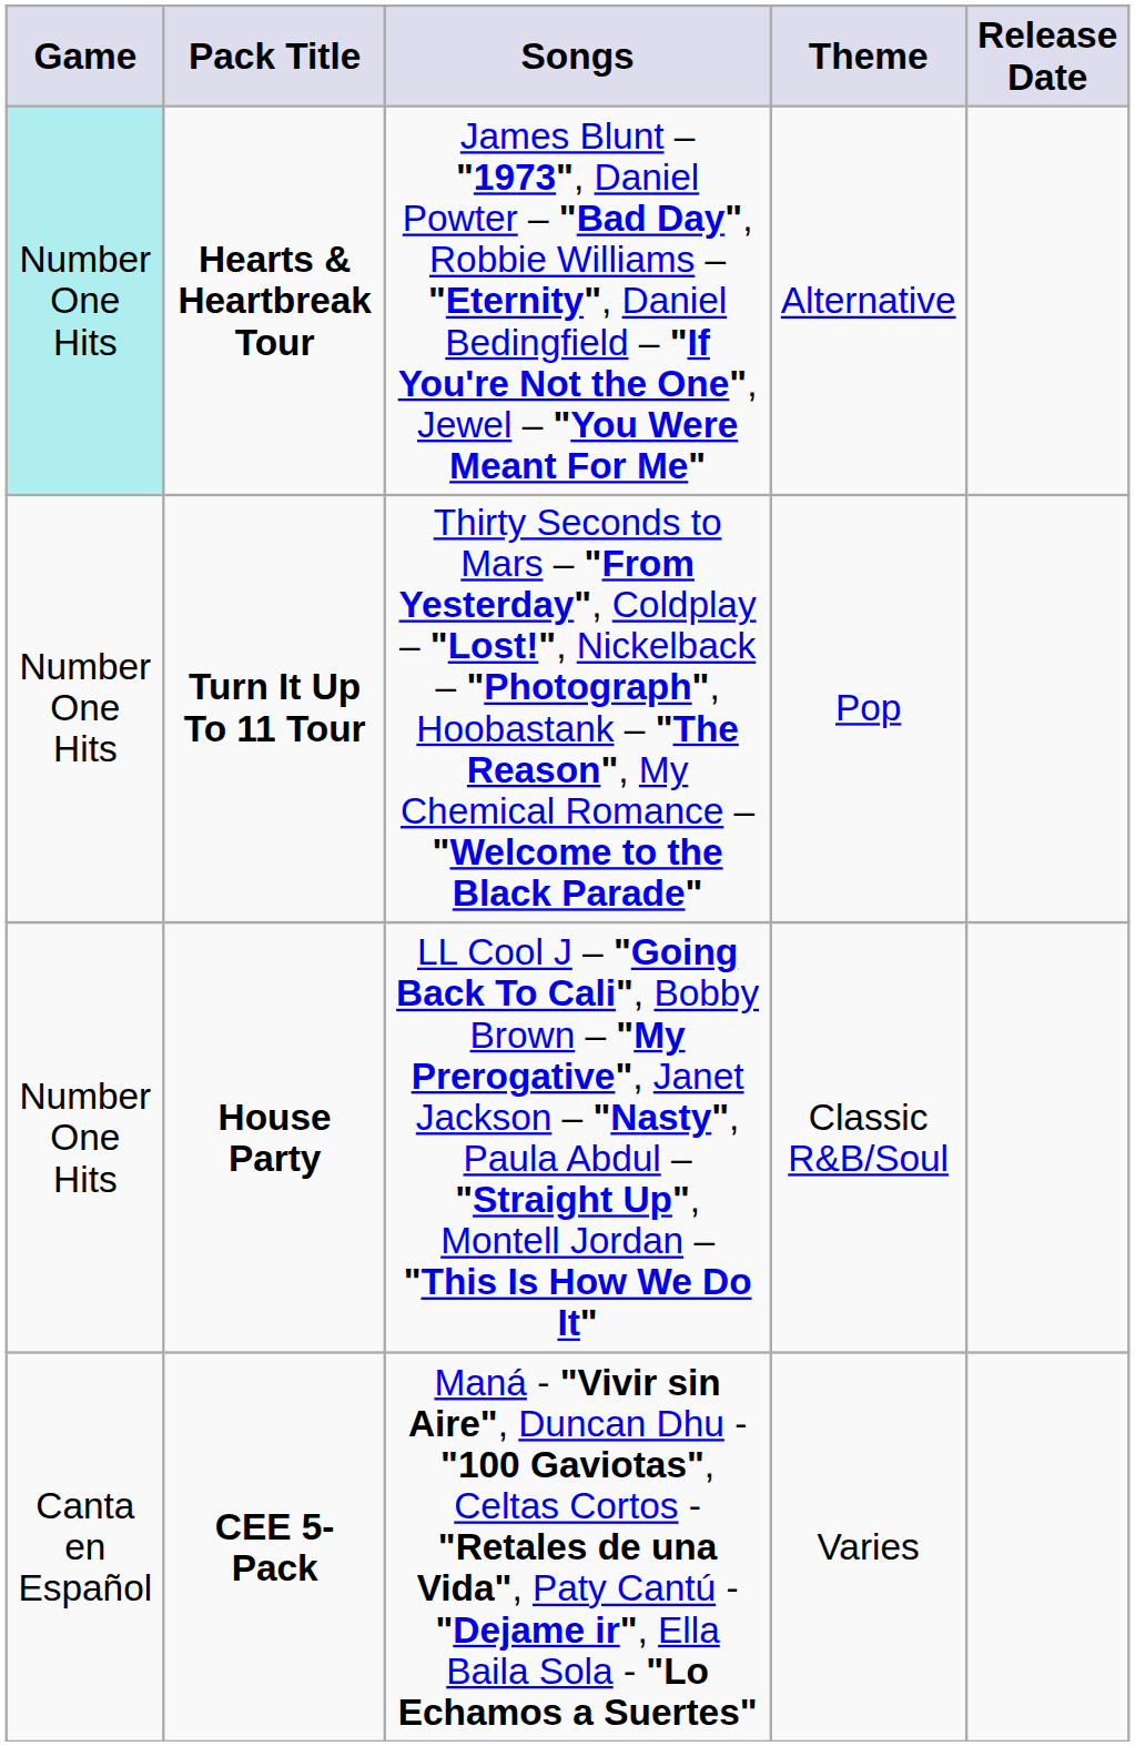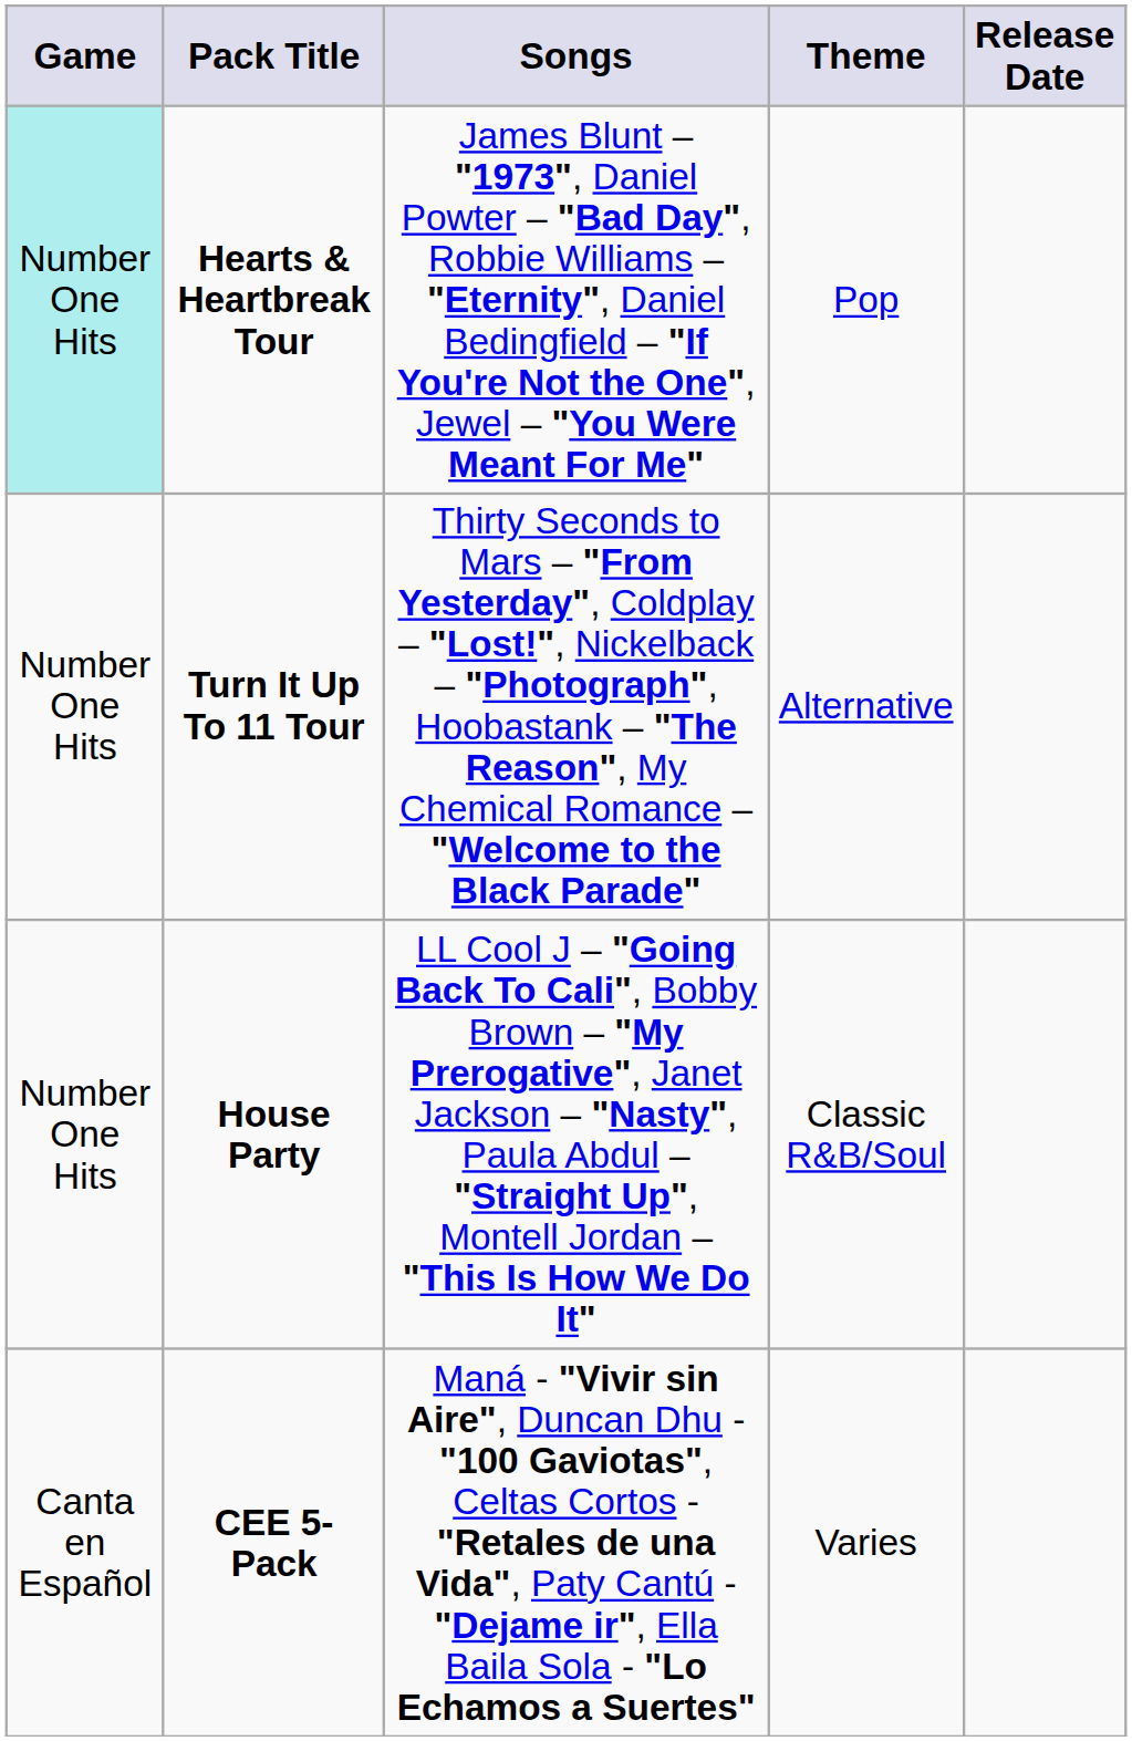 <table class="wikitable sortable" style="font-size:90%; text-align:center; width:70%; margin: 5px;">
 <tr>
 <th style="background:#dde;">Game</th>
 <th style="background:#dde;">Pack Title</th>
 <th style="background:#dde;">Songs</th>
 <th style="background:#dde;">Theme</th>
 <th style="background:#dde;">Release Date</th>
 </tr>
 <tr>
 <td style="background: paleturquoise;">Number One Hits</td>
 <td><strong>Hearts & Heartbreak Tour</strong></td>
 <td><a href='#'>James Blunt</a> – <strong>"<a href='#'>1973</a>"</strong>, <a href='#'>Daniel Powter</a> – <strong>"<a href='#'>Bad Day</a>"</strong>, <a href='#'>Robbie Williams</a> – <strong>"<a href='#'>Eternity</a>"</strong>, <a href='#'>Daniel Bedingfield</a> – <strong>"<a href='#'>If You're Not the One</a>"</strong>, <a href='#'>Jewel</a> – <strong>"<a href='#'>You Were Meant For Me</a>"</strong></td>
-<td><a href='#'>Alternative</a></td>
+<td><a href='#'>Pop</a></td>
 <td></td>
 </tr>
 <tr>
 <td>Number One Hits</td>
 <td><strong>Turn It Up To 11 Tour</strong></td>
 <td><a href='#'>Thirty Seconds to Mars</a> – <strong>"<a href='#'>From Yesterday</a>"</strong>, <a href='#'>Coldplay</a> – <strong>"<a href='#'>Lost!</a>"</strong>, <a href='#'>Nickelback</a> – <strong>"<a href='#'>Photograph</a>"</strong>, <a href='#'>Hoobastank</a> – <strong>"<a href='#'>The Reason</a>"</strong>, <a href='#'>My Chemical Romance</a> – <strong>"<a href='#'>Welcome to the Black Parade</a>"</strong></td>
-<td><a href='#'>Pop</a></td>
+<td><a href='#'>Alternative</a></td>
 <td></td>
 </tr>
 <tr>
 <td>Number One Hits</td>
 <td><strong>House Party</strong></td>
 <td><a href='#'>LL Cool J</a> – <strong>"<a href='#'>Going Back To Cali</a>"</strong>, <a href='#'>Bobby Brown</a> – <strong>"<a href='#'>My Prerogative</a>"</strong>, <a href='#'>Janet Jackson</a> – <strong>"<a href='#'>Nasty</a>"</strong>, <a href='#'>Paula Abdul</a> – <strong>"<a href='#'>Straight Up</a>"</strong>, <a href='#'>Montell Jordan</a> – <strong>"<a href='#'>This Is How We Do It</a>"</strong></td>
 <td>Classic <a href='#'>R&B/Soul</a></td>
 <td></td>
 </tr>
 <tr>
 <td>Canta en Español</td>
 <td><strong>CEE 5-Pack</strong></td>
 <td><a href='#'>Maná</a> - <strong>"Vivir sin Aire"</strong>, <a href='#'>Duncan Dhu</a> - <strong>"100 Gaviotas"</strong>, <a href='#'>Celtas Cortos</a> - <strong>"Retales de una Vida"</strong>, <a href='#'>Paty Cantú</a> - <strong>"<a href='#'>Dejame ir</a>"</strong>, <a href='#'>Ella Baila Sola</a> - <strong>"Lo Echamos a Suertes"</strong></td>
 <td>Varies</td>
 <td></td>
 </tr>
 </table>
